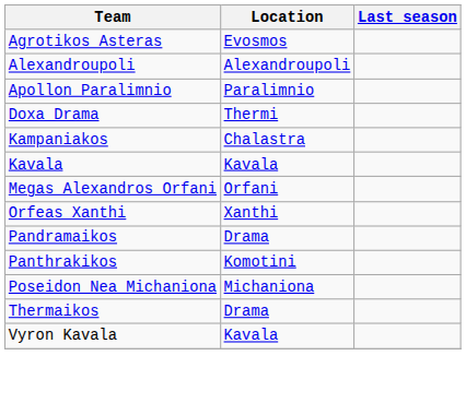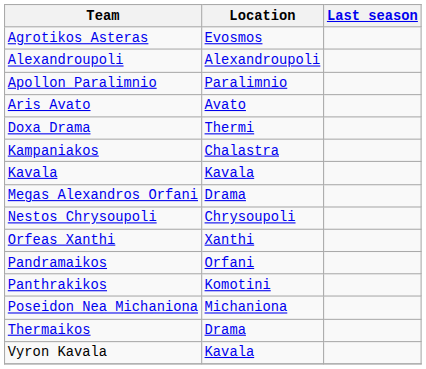 <table class="wikitable sortable">
 <tr>
 <th>Team</th>
 <th>Location</th>
 <th><a href='#'>Last season</a></th>
 </tr>
 <tr>
 <td><a href='#'>Agrotikos Asteras</a></td>
 <td><a href='#'>Evosmos</a></td>
 <td></td>
 </tr>
 <tr>
 <td><a href='#'>Alexandroupoli</a></td>
 <td><a href='#'>Alexandroupoli</a></td>
 <td></td>
 </tr>
 <tr>
 <td><a href='#'>Apollon Paralimnio</a></td>
 <td><a href='#'>Paralimnio</a></td>
 <td></td>
 </tr>
 <tr>
+<td><a href='#'>Aris Avato</a></td>
+<td><a href='#'>Avato</a></td>
+<td></td>
+</tr>
+<tr>
 <td><a href='#'>Doxa Drama</a></td>
 <td><a href='#'>Thermi</a></td>
 <td></td>
 </tr>
 <tr>
 <td><a href='#'>Kampaniakos</a></td>
 <td><a href='#'>Chalastra</a></td>
 <td></td>
 </tr>
 <tr>
 <td><a href='#'>Kavala</a></td>
 <td><a href='#'>Kavala</a></td>
 <td></td>
 </tr>
 <tr>
 <td><a href='#'>Megas Alexandros Orfani</a></td>
-<td><a href='#'>Orfani</a></td>
+<td><a href='#'>Drama</a></td>
+<td></td>
+</tr>
+<tr>
+<td><a href='#'>Nestos Chrysoupoli</a></td>
+<td><a href='#'>Chrysoupoli</a></td>
 <td></td>
 </tr>
 <tr>
 <td><a href='#'>Orfeas Xanthi</a></td>
 <td><a href='#'>Xanthi</a></td>
 <td></td>
 </tr>
 <tr>
 <td><a href='#'>Pandramaikos</a></td>
-<td><a href='#'>Drama</a></td>
+<td><a href='#'>Orfani</a></td>
 <td></td>
 </tr>
 <tr>
 <td><a href='#'>Panthrakikos</a></td>
 <td><a href='#'>Komotini</a></td>
 <td></td>
 </tr>
 <tr>
 <td><a href='#'>Poseidon Nea Michaniona</a></td>
 <td><a href='#'>Michaniona</a></td>
 <td></td>
 </tr>
 <tr>
 <td><a href='#'>Thermaikos</a></td>
 <td><a href='#'>Drama</a></td>
 <td></td>
 </tr>
 <tr>
 <td>Vyron Kavala</td>
 <td><a href='#'>Kavala</a></td>
 <td></td>
 </tr>
 <tr>
 </tr>
 </table>
